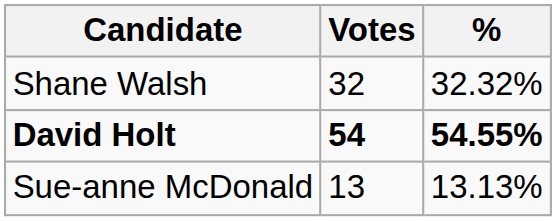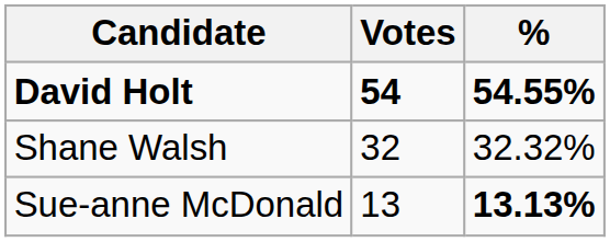 <table class="wikitable">
 <tr>
 <th>Candidate</th>
 <th>Votes</th>
 <th>%</th>
 </tr>
 <tr>
+<td><strong>David Holt</strong></td>
+<td><strong>54</strong></td>
+<td><strong>54.55%</strong></td>
+</tr>
+<tr>
 <td>Shane Walsh</td>
 <td>32</td>
 <td>32.32%</td>
 </tr>
 <tr>
-<td><strong>David Holt</strong></td>
-<td><strong>54</strong></td>
-<td><strong>54.55%</strong></td>
-</tr>
-<tr>
 <td>Sue-anne McDonald</td>
 <td>13</td>
-<td>13.13%</td>
+<td><strong>13.13%</strong></td>
 </tr>
 </table>
